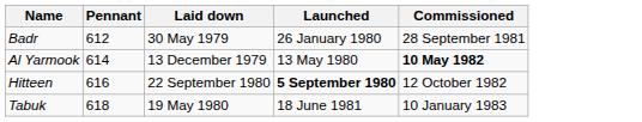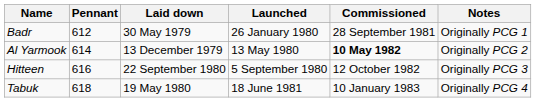 <table class="wikitable">
 <tr>
 <th>Name</th>
 <th>Pennant </th>
 <th>Laid down</th>
 <th>Launched</th>
 <th>Commissioned</th>
+<th>Notes</th>
 </tr>
 <tr>
 <td><em>Badr</em></td>
 <td>612</td>
 <td>30 May 1979</td>
 <td>26 January 1980</td>
 <td>28 September 1981</td>
+<td>Originally <em>PCG 1</em></td>
 </tr>
 <tr>
 <td><em>Al Yarmook</em></td>
 <td>614</td>
 <td>13 December 1979</td>
 <td>13 May 1980</td>
 <td><strong>10 May 1982</strong></td>
+<td>Originally <em>PCG 2</em></td>
 </tr>
 <tr>
 <td><em>Hitteen</em></td>
 <td>616</td>
 <td>22 September 1980</td>
-<td><strong>5 September 1980</strong></td>
+<td>5 September 1980</td>
 <td>12 October 1982</td>
+<td>Originally <em>PCG 3</em></td>
 </tr>
 <tr>
 <td><em>Tabuk</em></td>
 <td>618</td>
 <td>19 May 1980</td>
 <td>18 June 1981</td>
 <td>10 January 1983</td>
+<td>Originally <em>PCG 4</em></td>
 </tr>
 </table>
